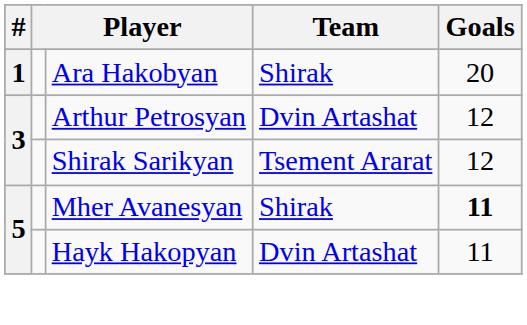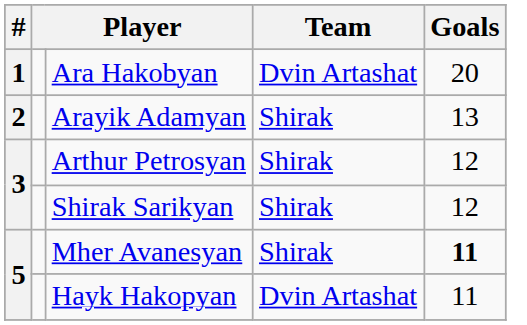 <table class="wikitable">
 <tr>
 <th>#</th>
 <th colspan=2>Player</th>
 <th>Team</th>
 <th>Goals</th>
 </tr>
 <tr>
 <th>1</th>
 <td></td>
 <td><a href='#'>Ara Hakobyan</a></td>
+<td><a href='#'>Dvin Artashat</a></td>
+<td align=center>20</td>
+</tr>
+<tr>
+<th>2</th>
+<td></td>
+<td><a href='#'>Arayik Adamyan</a></td>
 <td><a href='#'>Shirak</a></td>
-<td align=center>20</td>
+<td align=center>13</td>
 </tr>
 <tr>
 <th rowspan=2>3</th>
 <td></td>
 <td><a href='#'>Arthur Petrosyan</a></td>
-<td><a href='#'>Dvin Artashat</a></td>
+<td><a href='#'>Shirak</a></td>
 <td align=center>12</td>
 </tr>
 <tr>
 <td></td>
 <td><a href='#'>Shirak Sarikyan</a></td>
-<td><a href='#'>Tsement Ararat</a></td>
+<td><a href='#'>Shirak</a></td>
 <td align=center>12</td>
 </tr>
 <tr>
 <th rowspan=2>5</th>
 <td></td>
 <td><a href='#'>Mher Avanesyan</a></td>
 <td><a href='#'>Shirak</a></td>
 <td align=center><strong>11</strong></td>
 </tr>
 <tr>
 <td></td>
 <td><a href='#'>Hayk Hakopyan</a></td>
 <td><a href='#'>Dvin Artashat</a></td>
 <td align=center>11</td>
 </tr>
 </table>
